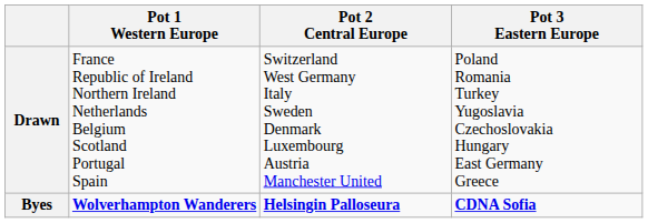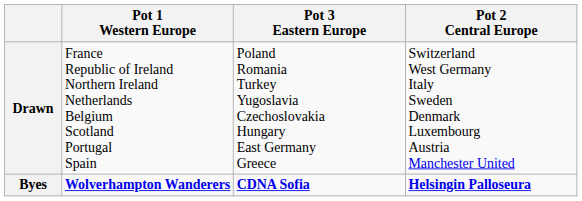 <table class="wikitable">
 <tr>
 <th></th>
 <th width="30%">Pot 1<br>Western Europe</th>
+<th width="30%">Pot 3<br>Eastern Europe</th>
 <th width="30%">Pot 2<br>Central Europe</th>
-<th width="30%">Pot 3<br>Eastern Europe</th>
 </tr>
 <tr>
 <th width="10%">Drawn</th>
 <td>France<br>Republic of Ireland<br>Northern Ireland<br>Netherlands<br>Belgium<br>Scotland<br>Portugal<br>Spain</td>
+<td>Poland<br>Romania<br>Turkey<br>Yugoslavia<br>Czechoslovakia<br>Hungary<br>East Germany<br>Greece</td>
 <td>Switzerland<br>West Germany<br>Italy<br>Sweden<br>Denmark<br>Luxembourg<br>Austria<br><a href='#'>Manchester United</a></td>
-<td>Poland<br>Romania<br>Turkey<br>Yugoslavia<br>Czechoslovakia<br>Hungary<br>East Germany<br>Greece</td>
 </tr>
 <tr>
 <th>Byes</th>
 <td> <strong><a href='#'>Wolverhampton Wanderers</a></strong></td>
+<td> <strong><a href='#'>CDNA Sofia</a></strong></td>
 <td> <strong><a href='#'>Helsingin Palloseura</a></strong></td>
-<td> <strong><a href='#'>CDNA Sofia</a></strong></td>
 </tr>
 </table>
